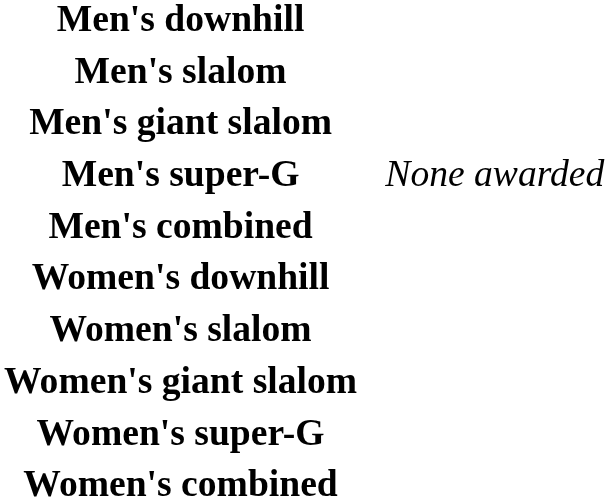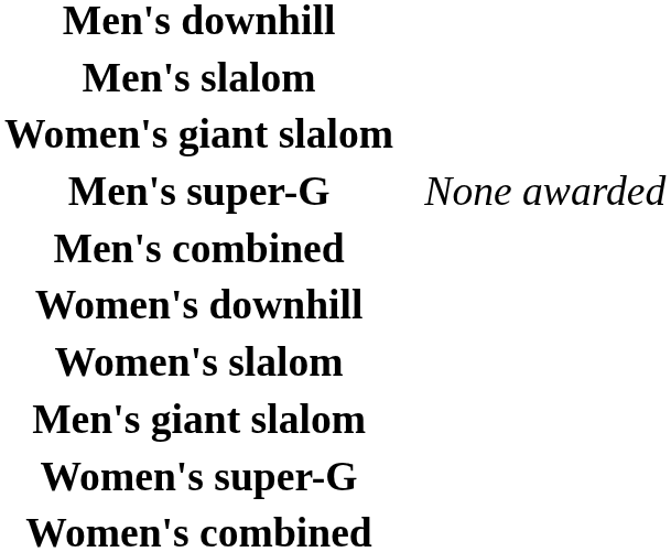 <table>
 <tr>
 <th scope="row">Men's downhill<br></th>
 <td></td>
 <td></td>
 <td></td>
 </tr>
 <tr>
 <th scope="row">Men's slalom<br></th>
 <td></td>
 <td></td>
 <td></td>
 </tr>
 <tr>
-<th scope="row">Men's giant slalom<br></th>
+<th scope="row">Women's giant slalom<br></th>
 <td></td>
 <td></td>
 <td></td>
 </tr>
 <tr>
 <th scope="row" rowspan=2>Men's super-G<br></th>
 <td rowspan=2></td>
 <td></td>
 <td rowspan=2><em>None awarded</em></td>
 </tr>
 <tr>
 <td></td>
 </tr>
 <tr>
 <th scope="row">Men's combined<br></th>
 <td></td>
 <td></td>
 <td></td>
 </tr>
 <tr>
 <th scope="row">Women's downhill<br></th>
 <td></td>
 <td></td>
 <td></td>
 </tr>
 <tr>
 <th scope="row">Women's slalom<br></th>
 <td></td>
 <td></td>
 <td></td>
 </tr>
 <tr>
-<th scope="row">Women's giant slalom<br></th>
+<th scope="row">Men's giant slalom<br></th>
 <td></td>
 <td></td>
 <td></td>
 </tr>
 <tr>
 <th scope="row">Women's super-G<br></th>
 <td></td>
 <td></td>
 <td></td>
 </tr>
 <tr>
 <th scope="row">Women's combined<br></th>
 <td></td>
 <td></td>
 <td></td>
 </tr>
 </table>
